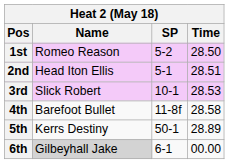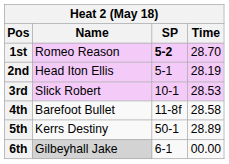 <table class="wikitable">
 <tr>
 <th colspan="6">Heat 2 (May 18)</th>
 </tr>
 <tr>
 <th width=20>Pos</th>
 <th width=150>Name</th>
 <th width=40>SP</th>
 <th width=40>Time</th>
 </tr>
 <tr style="background: #f4caf9;">
 <th>1st</th>
 <td>Romeo Reason</td>
-<td>5-2</td>
-<td>28.50</td>
+<td><strong>5-2</strong></td>
+<td>28.70</td>
 </tr>
 <tr style="background: #f4caf9;">
 <th>2nd</th>
 <td>Head Iton Ellis</td>
 <td>5-1</td>
-<td>28.51</td>
+<td>28.19</td>
 </tr>
 <tr style="background: #f4caf9;">
 <th>3rd</th>
 <td>Slick Robert</td>
 <td>10-1</td>
 <td>28.53</td>
 </tr>
 <tr>
 <th>4th</th>
 <td>Barefoot Bullet</td>
 <td>11-8f</td>
 <td>28.58</td>
 </tr>
 <tr>
 <th>5th</th>
 <td>Kerrs Destiny</td>
 <td>50-1</td>
 <td>28.89</td>
 </tr>
 <tr>
 <th>6th</th>
 <td style="background: lightgrey;">Gilbeyhall Jake</td>
 <td>6-1</td>
 <td>00.00</td>
 </tr>
 </table>
